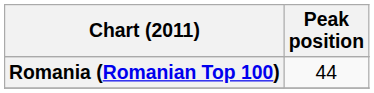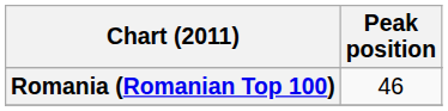 <table class="wikitable plainrowheaders sortable" style="text-align:center;">
 <tr>
 <th scope="col">Chart (2011)</th>
 <th scope="col">Peak<br>position</th>
 </tr>
 <tr>
 </tr>
 <tr>
 </tr>
 <tr>
 <th scope="row">Romania (<a href='#'>Romanian Top 100</a>)</th>
-<td>44</td>
+<td>46</td>
 </tr>
 <tr>
 </tr>
 <tr>
 </tr>
 <tr>
 </tr>
 </table>
